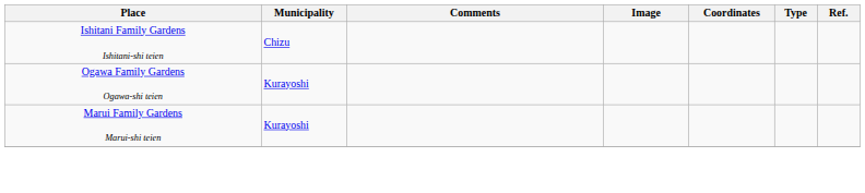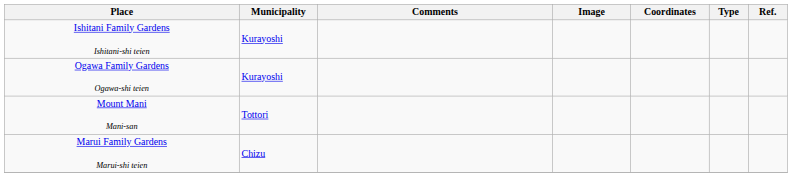 <table class="wikitable sortable"  style="width:100%;">
 <tr>
 <th width="30%" align="left">Place</th>
 <th width="10%" align="left">Municipality</th>
 <th width="30%" align="left" class="unsortable">Comments</th>
 <th width="10%" align="left"  class="unsortable">Image</th>
 <th width="10%" align="left" class="unsortable">Coordinates</th>
 <th width="5%" align="left">Type</th>
 <th width="5%" align="left"  class="unsortable">Ref.</th>
 </tr>
 <tr>
 <td align="center"><a href='#'>Ishitani Family Gardens</a><br><br><small><em>Ishitani-shi teien</em></small></td>
-<td><a href='#'>Chizu</a></td>
+<td><a href='#'>Kurayoshi</a></td>
 <td></td>
 <td></td>
 <td></td>
 <td></td>
 <td></td>
 </tr>
 <tr>
 <td align="center"><a href='#'>Ogawa Family Gardens</a><br><br><small><em>Ogawa-shi teien</em></small></td>
 <td><a href='#'>Kurayoshi</a></td>
 <td></td>
 <td></td>
 <td></td>
 <td></td>
 <td></td>
 </tr>
 <tr>
+<td align="center"><a href='#'>Mount Mani</a><br><br><small><em>Mani-san</em></small></td>
+<td><a href='#'>Tottori</a></td>
+<td></td>
+<td></td>
+<td></td>
+<td></td>
+<td></td>
+</tr>
+<tr>
 <td align="center"><a href='#'>Marui Family Gardens</a><br><br><small><em>Marui-shi teien</em></small></td>
-<td><a href='#'>Kurayoshi</a></td>
+<td><a href='#'>Chizu</a></td>
 <td></td>
 <td></td>
 <td></td>
 <td></td>
 <td></td>
 </tr>
 <tr>
 </tr>
 </table>
